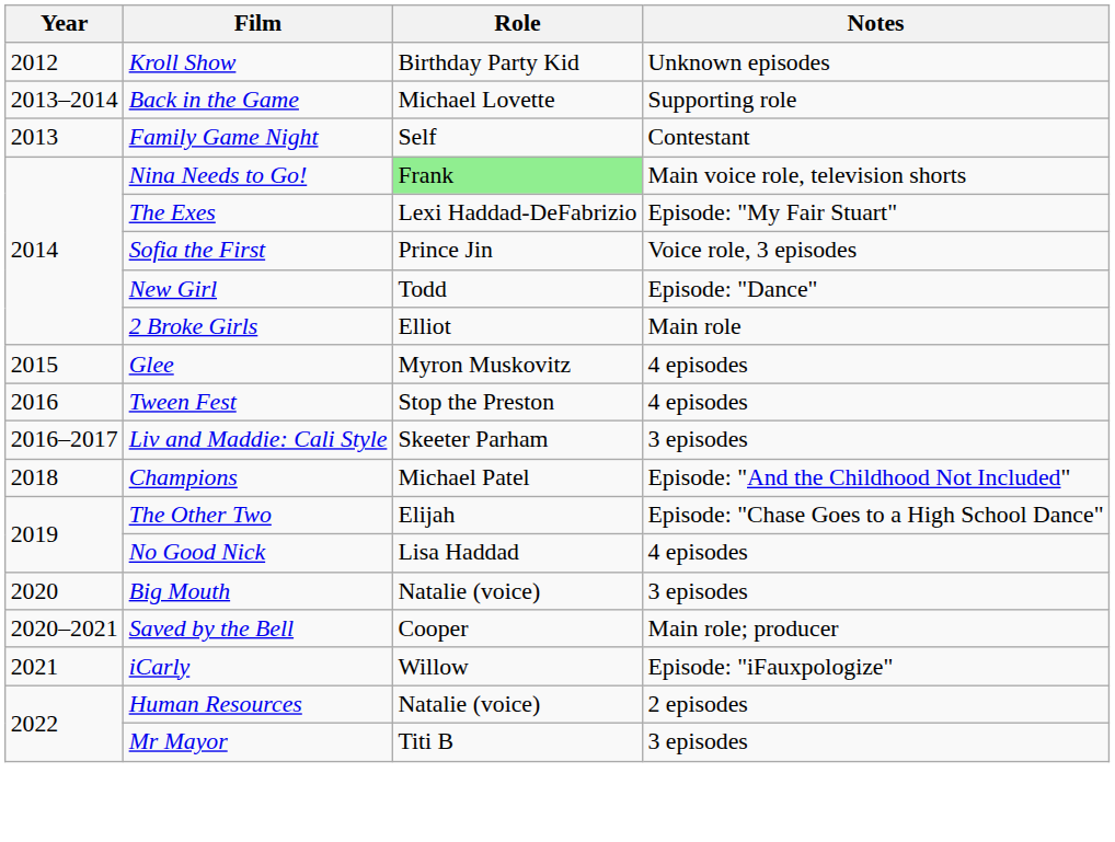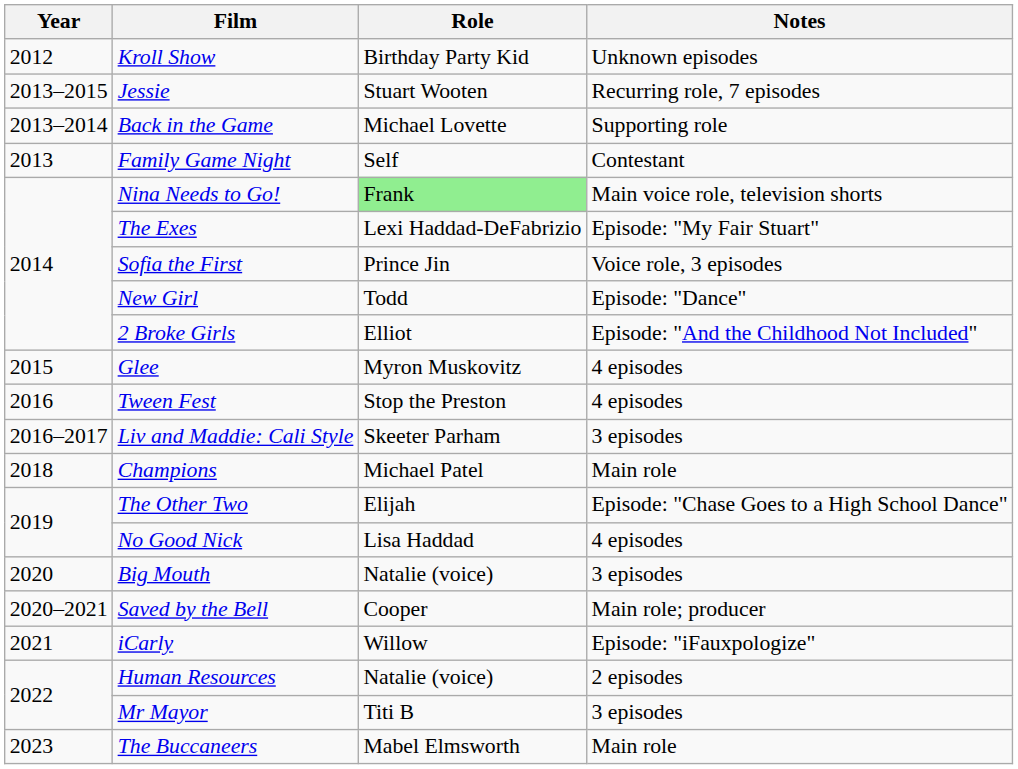 <table class="wikitable sortable">
 <tr>
 <th>Year</th>
 <th>Film</th>
 <th>Role</th>
 <th class="unsortable">Notes</th>
 </tr>
 <tr>
 <td>2012</td>
 <td><em><a href='#'>Kroll Show</a></em></td>
 <td>Birthday Party Kid</td>
 <td>Unknown episodes</td>
+</tr>
+<tr>
+<td>2013–2015</td>
+<td><em><a href='#'>Jessie</a></em></td>
+<td>Stuart Wooten</td>
+<td>Recurring role, 7 episodes</td>
 </tr>
 <tr>
 <td>2013–2014</td>
 <td><em><a href='#'>Back in the Game</a></em></td>
 <td>Michael Lovette</td>
 <td>Supporting role</td>
 </tr>
 <tr>
 <td>2013</td>
 <td><em><a href='#'>Family Game Night</a></em></td>
 <td>Self</td>
 <td>Contestant</td>
 </tr>
 <tr>
 <td rowspan="5">2014</td>
 <td><em><a href='#'>Nina Needs to Go!</a></em></td>
 <td style="background: lightgreen;">Frank</td>
 <td>Main voice role, television shorts</td>
 </tr>
 <tr>
 <td><em><a href='#'>The Exes</a></em></td>
 <td>Lexi Haddad-DeFabrizio</td>
 <td>Episode: "My Fair Stuart"</td>
 </tr>
 <tr>
 <td><em><a href='#'>Sofia the First</a></em></td>
 <td>Prince Jin</td>
 <td>Voice role, 3 episodes</td>
 </tr>
 <tr>
 <td><em><a href='#'>New Girl</a></em></td>
 <td>Todd</td>
 <td>Episode: "Dance"</td>
 </tr>
 <tr>
 <td><em><a href='#'>2 Broke Girls</a></em></td>
 <td>Elliot</td>
-<td>Main role</td>
+<td>Episode: "<a href='#'>And the Childhood Not Included</a>"</td>
 </tr>
 <tr>
 <td>2015</td>
 <td><em><a href='#'>Glee</a></em></td>
 <td>Myron Muskovitz</td>
 <td>4 episodes</td>
 </tr>
 <tr>
 <td>2016</td>
 <td><em><a href='#'>Tween Fest</a></em></td>
 <td>Stop the Preston</td>
 <td>4 episodes</td>
 </tr>
 <tr>
 <td>2016–2017</td>
 <td><em><a href='#'>Liv and Maddie: Cali Style</a></em></td>
 <td>Skeeter Parham</td>
 <td>3 episodes</td>
 </tr>
 <tr>
 <td>2018</td>
 <td><em><a href='#'>Champions</a></em></td>
 <td>Michael Patel</td>
-<td>Episode: "<a href='#'>And the Childhood Not Included</a>"</td>
+<td>Main role</td>
 </tr>
 <tr>
 <td rowspan="2">2019</td>
 <td><em><a href='#'>The Other Two</a></em></td>
 <td>Elijah</td>
 <td>Episode: "Chase Goes to a High School Dance"</td>
 </tr>
 <tr>
 <td><em><a href='#'>No Good Nick</a></em></td>
 <td>Lisa Haddad</td>
 <td>4 episodes</td>
 </tr>
 <tr>
 <td>2020</td>
 <td><em><a href='#'>Big Mouth</a></em></td>
 <td>Natalie (voice)</td>
 <td>3 episodes</td>
 </tr>
 <tr>
 <td>2020–2021</td>
 <td><em><a href='#'>Saved by the Bell</a></em></td>
 <td>Cooper</td>
 <td>Main role; producer</td>
 </tr>
 <tr>
 <td>2021</td>
 <td><em><a href='#'>iCarly</a></em></td>
 <td>Willow</td>
 <td>Episode: "iFauxpologize"</td>
 </tr>
 <tr>
 <td rowspan="2">2022</td>
 <td><em><a href='#'>Human Resources</a></em></td>
 <td>Natalie (voice)</td>
 <td>2 episodes</td>
 </tr>
 <tr>
 <td><em><a href='#'>Mr Mayor</a></em></td>
 <td>Titi B</td>
 <td>3 episodes</td>
 </tr>
+<tr>
+<td>2023</td>
+<td><em><a href='#'>The Buccaneers</a></em></td>
+<td>Mabel Elmsworth</td>
+<td>Main role</td>
+</tr>
 </table>
